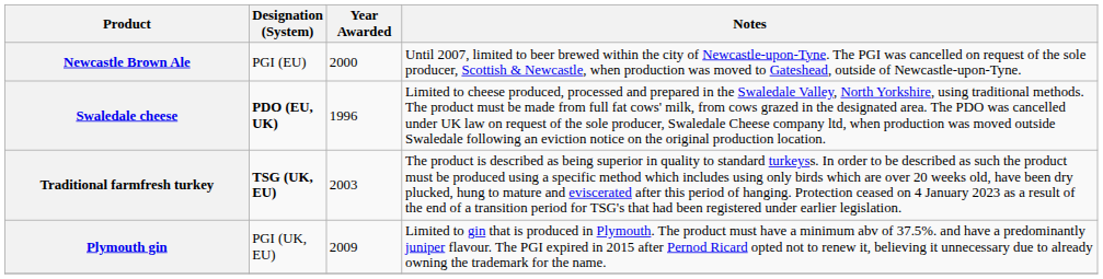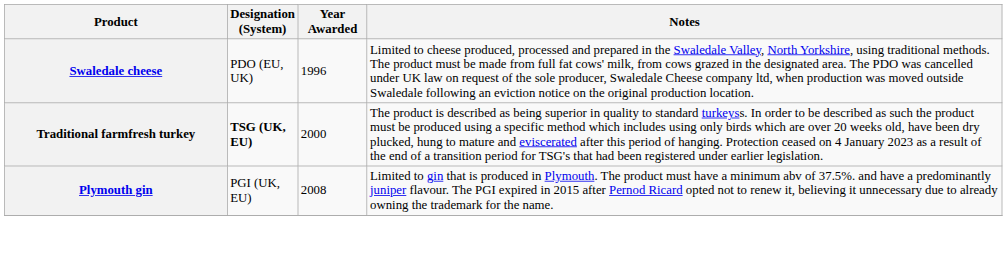 <table class="wikitable sortable">
 <tr>
 <th scope="col" width="23%">Product</th>
 <th scope="col" width="4%">Designation (System)</th>
 <th scope="col" width="7%">Year Awarded</th>
 <th class="unsortable" scope="col" width="66%">Notes</th>
 </tr>
 <tr>
-<th scope="row"><a href='#'>Newcastle Brown Ale</a></th>
-<td>PGI (EU)</td>
-<td>2000</td>
-<td>Until 2007, limited to beer brewed within the city of <a href='#'>Newcastle-upon-Tyne</a>. The PGI was cancelled on request of the sole producer, <a href='#'>Scottish & Newcastle</a>, when production was moved to <a href='#'>Gateshead</a>, outside of Newcastle-upon-Tyne.</td>
-</tr>
-<tr>
 <th scope="row"><a href='#'>Swaledale cheese</a></th>
-<td><strong>PDO (EU, UK)</strong></td>
+<td>PDO (EU, UK)</td>
 <td>1996</td>
 <td>Limited to cheese produced, processed and prepared in the <a href='#'>Swaledale Valley</a>, <a href='#'>North Yorkshire</a>, using traditional methods. The product must be made from full fat cows' milk, from cows grazed in the designated area. The PDO was cancelled under UK law on request of the sole producer, Swaledale Cheese company ltd, when production was moved outside Swaledale following an eviction notice on the original production location.</td>
 </tr>
 <tr>
 <th scope="row">Traditional farmfresh turkey</th>
 <td><strong>TSG (UK, EU)</strong></td>
-<td>2003</td>
+<td>2000</td>
 <td>The product is described as being superior in quality to standard <a href='#'>turkeys</a>s. In order to be described as such the product must be produced using a specific method which includes using only birds which are over 20 weeks old, have been dry plucked, hung to mature and <a href='#'>eviscerated</a> after this period of hanging. Protection ceased on 4 January 2023 as a result of the end of a transition period for TSG's that had been registered under earlier legislation.</td>
 </tr>
 <tr>
 <th scope="row"><a href='#'>Plymouth gin</a></th>
 <td>PGI (UK, EU)</td>
-<td>2009</td>
+<td>2008</td>
 <td>Limited to <a href='#'>gin</a> that is produced in <a href='#'>Plymouth</a>. The product must have a minimum abv of 37.5%. and have a predominantly <a href='#'>juniper</a> flavour. The PGI expired in 2015 after <a href='#'>Pernod Ricard</a> opted not to renew it, believing it unnecessary due to already owning the trademark for the name.</td>
 </tr>
 <tr>
 </tr>
 </table>
